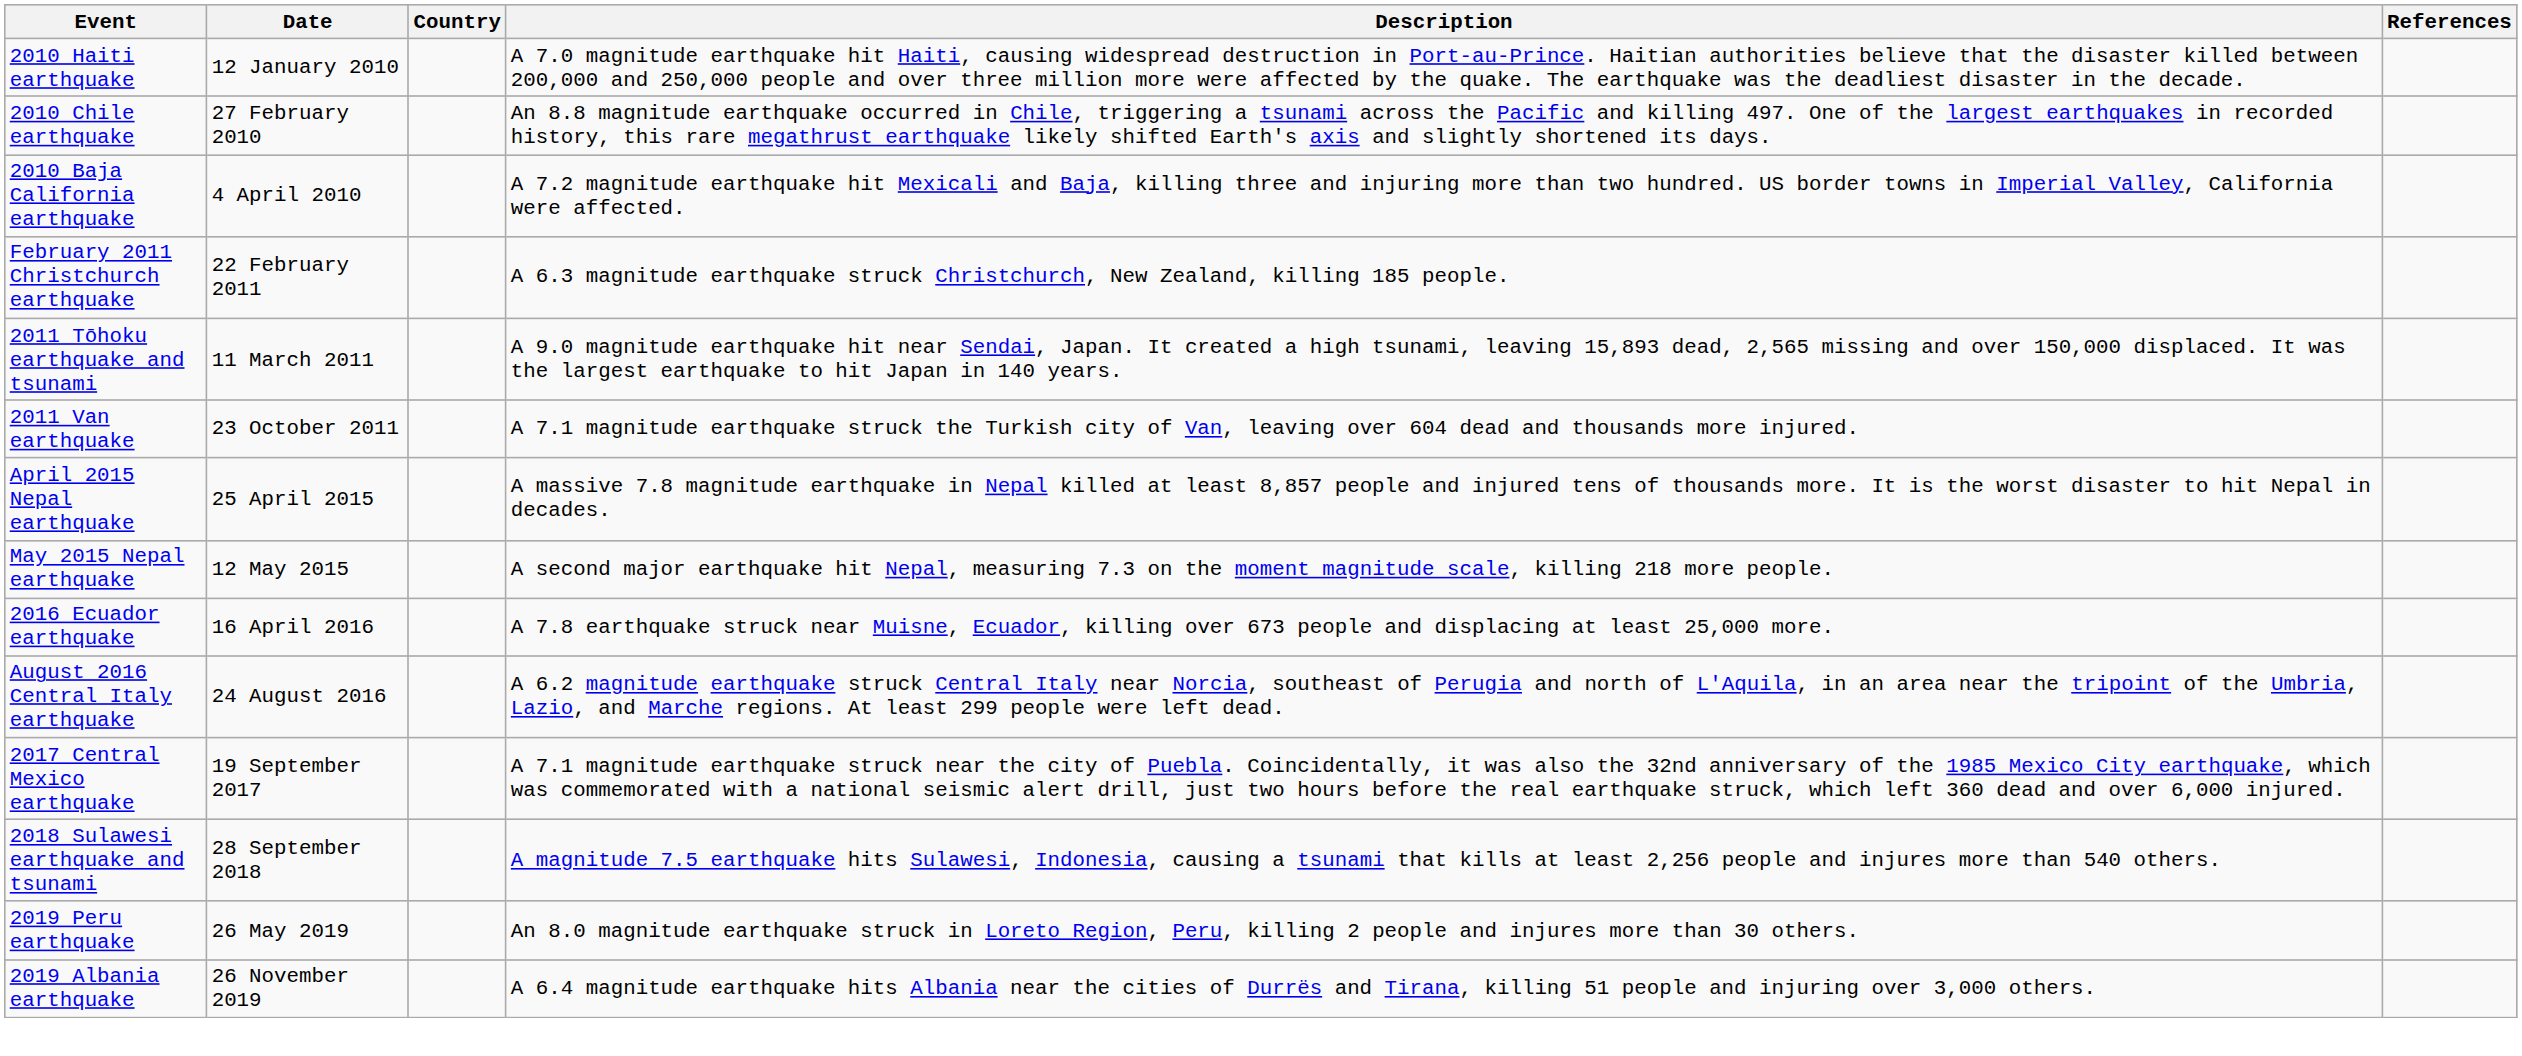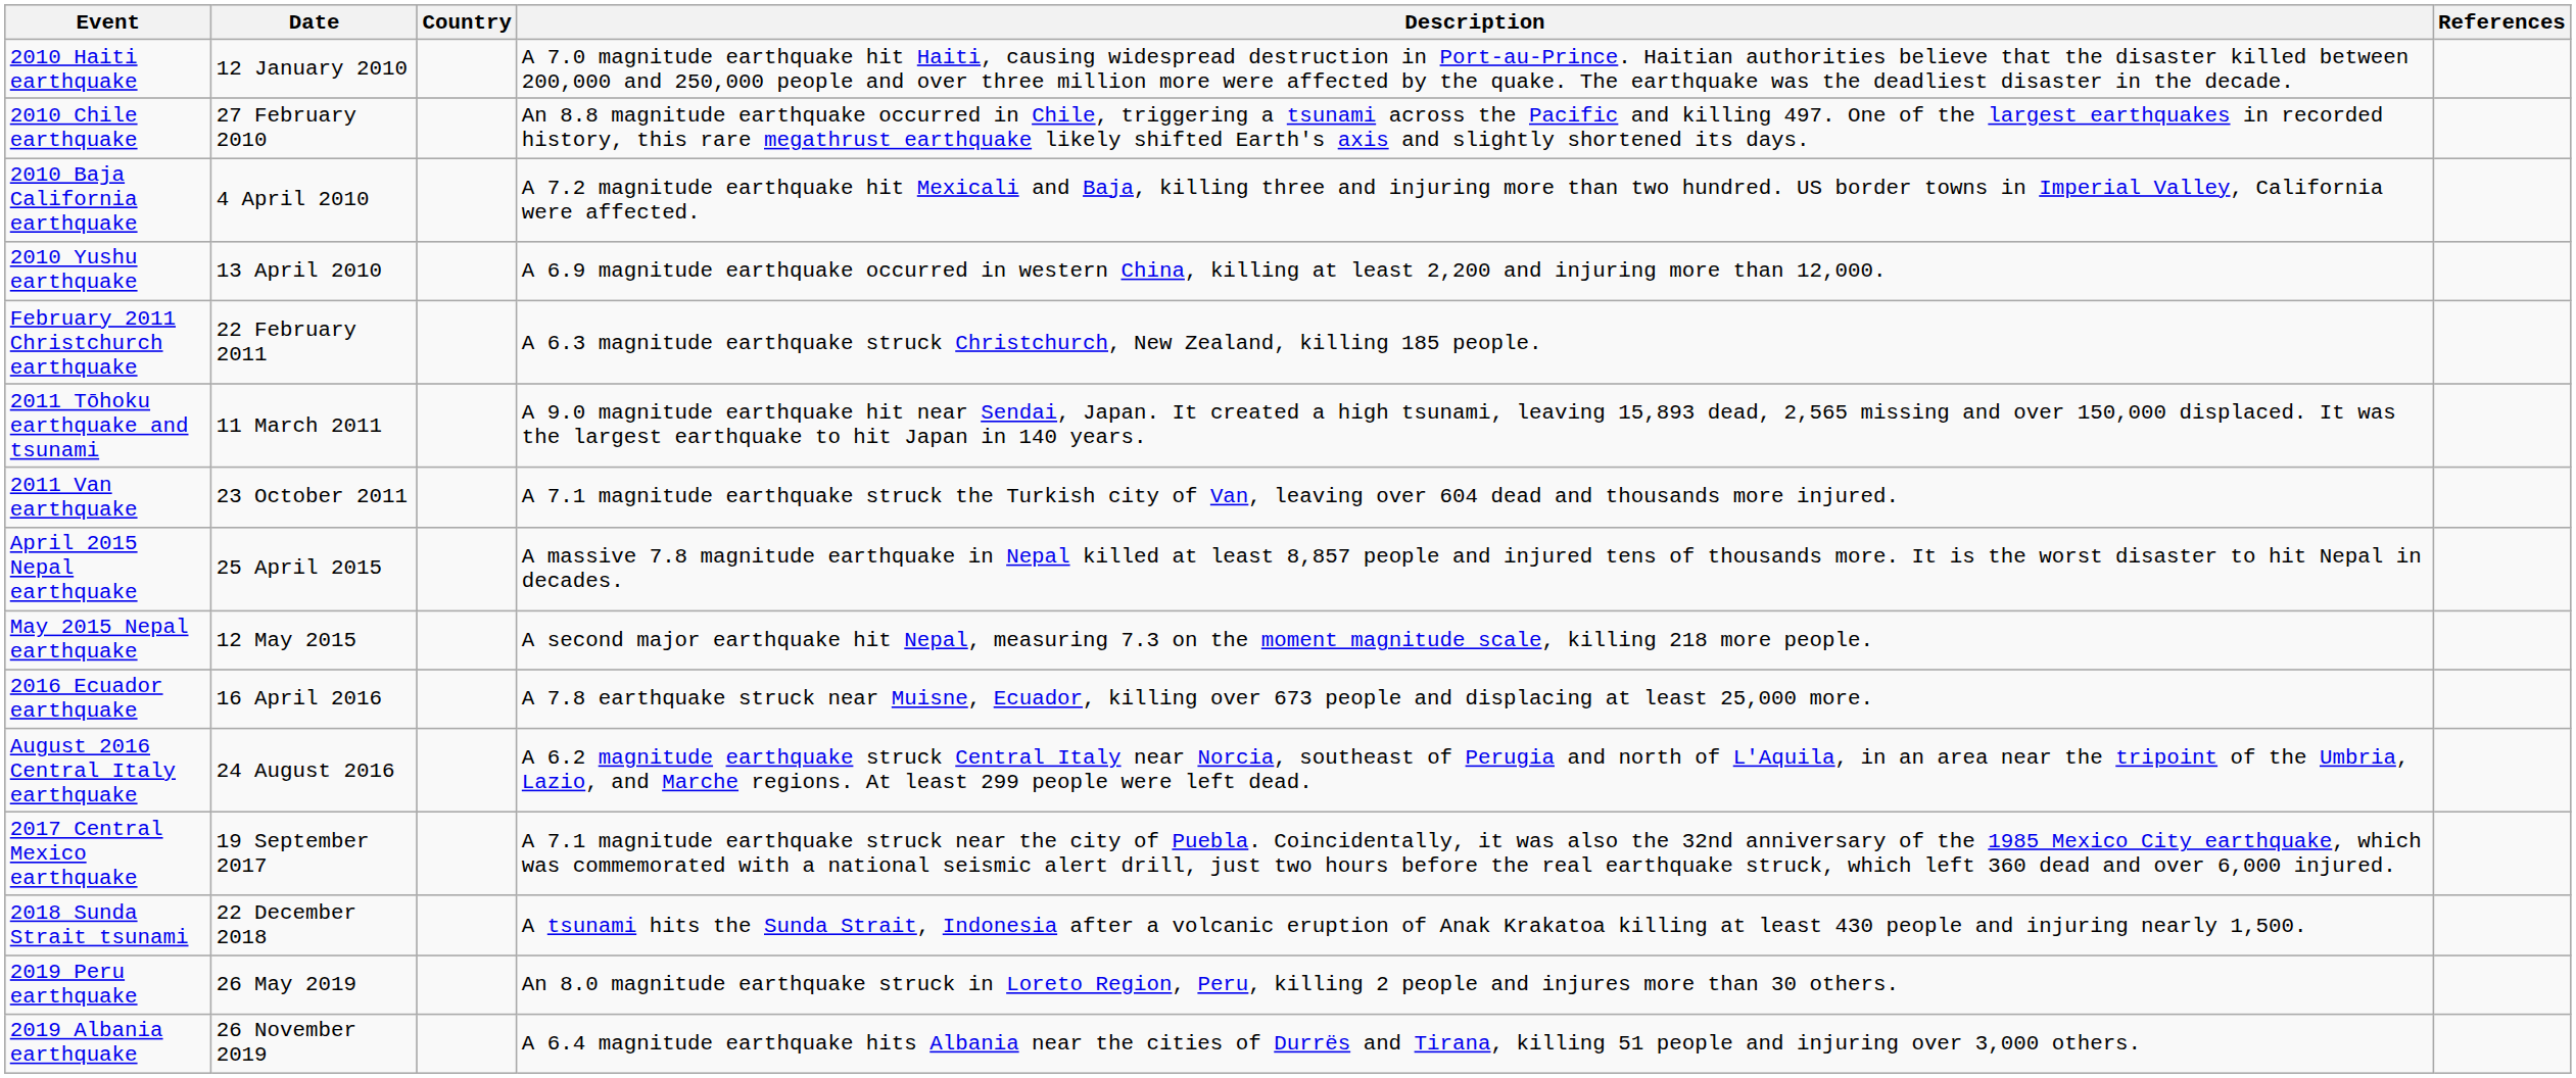 <table class="wikitable sortable mw-collapsible">
 <tr>
 <th style="width:120px;">Event</th>
 <th style="width:120px;">Date</th>
 <th>Country</th>
 <th>Description</th>
 <th>References</th>
 </tr>
 <tr>
 <td><a href='#'>2010 Haiti earthquake</a></td>
 <td>12 January 2010</td>
 <td></td>
 <td>A 7.0 magnitude earthquake hit <a href='#'>Haiti</a>, causing widespread destruction in <a href='#'>Port-au-Prince</a>. Haitian authorities believe that the disaster killed between 200,000 and 250,000 people and over three million more were affected by the quake. The earthquake was the deadliest disaster in the decade.</td>
 <td></td>
 </tr>
 <tr>
 <td><a href='#'>2010 Chile earthquake</a></td>
 <td>27 February 2010</td>
 <td></td>
 <td>An 8.8 magnitude earthquake occurred in <a href='#'>Chile</a>, triggering a <a href='#'>tsunami</a> across the <a href='#'>Pacific</a> and killing 497. One of the <a href='#'>largest earthquakes</a> in recorded history, this rare <a href='#'>megathrust earthquake</a> likely shifted Earth's <a href='#'>axis</a> and slightly shortened its days.</td>
 <td></td>
 </tr>
 <tr>
 <td><a href='#'>2010 Baja California earthquake</a></td>
 <td>4 April 2010</td>
 <td></td>
 <td>A 7.2 magnitude earthquake hit <a href='#'>Mexicali</a> and <a href='#'>Baja</a>, killing three and injuring more than two hundred. US border towns in <a href='#'>Imperial Valley</a>, California were affected.</td>
+<td></td>
+</tr>
+<tr>
+<td><a href='#'>2010 Yushu earthquake</a></td>
+<td>13 April 2010</td>
+<td></td>
+<td>A 6.9 magnitude earthquake occurred in western <a href='#'>China</a>, killing at least 2,200 and injuring more than 12,000.</td>
 <td></td>
 </tr>
 <tr>
 <td><a href='#'>February 2011 Christchurch earthquake</a></td>
 <td>22 February 2011</td>
 <td></td>
 <td>A 6.3 magnitude earthquake struck <a href='#'>Christchurch</a>, New Zealand, killing 185 people.</td>
 <td></td>
 </tr>
 <tr>
 <td><a href='#'>2011 Tōhoku earthquake and tsunami</a></td>
 <td>11 March 2011</td>
 <td></td>
 <td>A 9.0 magnitude earthquake hit near <a href='#'>Sendai</a>, Japan. It created a  high tsunami, leaving 15,893 dead, 2,565 missing and over 150,000 displaced. It was the largest earthquake to hit Japan in 140 years.</td>
 <td></td>
 </tr>
 <tr>
 <td><a href='#'>2011 Van earthquake</a></td>
 <td>23 October 2011</td>
 <td></td>
 <td>A 7.1 magnitude earthquake struck the Turkish city of <a href='#'>Van</a>, leaving over 604 dead and thousands more injured.</td>
 <td></td>
 </tr>
 <tr>
 <td><a href='#'>April 2015 Nepal earthquake</a></td>
 <td>25 April 2015</td>
 <td></td>
 <td>A massive 7.8 magnitude earthquake in <a href='#'>Nepal</a> killed at least 8,857 people and injured tens of thousands more. It is the worst disaster to hit Nepal in decades.</td>
 <td></td>
 </tr>
 <tr>
 <td><a href='#'>May 2015 Nepal earthquake</a></td>
 <td>12 May 2015</td>
 <td></td>
 <td>A second major earthquake hit <a href='#'>Nepal</a>, measuring 7.3 on the <a href='#'>moment magnitude scale</a>, killing 218 more people.</td>
 <td></td>
 </tr>
 <tr>
 <td><a href='#'>2016 Ecuador earthquake</a></td>
 <td>16 April 2016</td>
 <td></td>
 <td>A 7.8 earthquake struck near <a href='#'>Muisne</a>, <a href='#'>Ecuador</a>, killing over 673 people and displacing at least 25,000 more.</td>
 <td></td>
 </tr>
 <tr>
 <td><a href='#'>August 2016 Central Italy earthquake</a></td>
 <td>24 August 2016</td>
 <td></td>
 <td>A 6.2 <a href='#'>magnitude</a> <a href='#'>earthquake</a> struck <a href='#'>Central Italy</a> near <a href='#'>Norcia</a>,  southeast of <a href='#'>Perugia</a> and  north of <a href='#'>L'Aquila</a>, in an area near the <a href='#'>tripoint</a> of the <a href='#'>Umbria</a>, <a href='#'>Lazio</a>, and <a href='#'>Marche</a> regions. At least 299 people were left dead.</td>
 <td></td>
 </tr>
 <tr>
 <td><a href='#'>2017 Central Mexico earthquake</a></td>
 <td>19 September 2017</td>
 <td></td>
 <td>A 7.1 magnitude earthquake struck near the city of <a href='#'>Puebla</a>. Coincidentally, it was also the 32nd anniversary of the <a href='#'>1985 Mexico City earthquake</a>, which was commemorated with a national seismic alert drill, just two hours before the real earthquake struck, which left 360 dead and over 6,000 injured.</td>
 <td></td>
 </tr>
 <tr>
-<td><a href='#'>2018 Sulawesi earthquake and tsunami</a></td>
-<td>28 September 2018</td>
+<td><a href='#'>2018 Sunda Strait tsunami</a></td>
+<td>22 December 2018</td>
 <td></td>
-<td><a href='#'>A magnitude 7.5 earthquake</a> hits <a href='#'>Sulawesi</a>, <a href='#'>Indonesia</a>, causing a <a href='#'>tsunami</a> that kills at least 2,256 people and injures more than 540 others.</td>
+<td>A <a href='#'>tsunami</a> hits the <a href='#'>Sunda Strait</a>, <a href='#'>Indonesia</a> after a volcanic eruption of Anak Krakatoa killing at least 430 people and injuring nearly 1,500.</td>
 <td></td>
 </tr>
 <tr>
 <td><a href='#'>2019 Peru earthquake</a></td>
 <td>26 May 2019</td>
 <td></td>
 <td>An 8.0 magnitude earthquake struck in <a href='#'>Loreto Region</a>, <a href='#'>Peru</a>, killing 2 people and injures more than 30 others.</td>
 <td></td>
 </tr>
 <tr>
 <td><a href='#'>2019 Albania earthquake</a></td>
 <td>26 November 2019</td>
 <td></td>
 <td>A 6.4 magnitude earthquake hits <a href='#'>Albania</a> near the cities of <a href='#'>Durrës</a> and <a href='#'>Tirana</a>, killing 51 people and injuring over 3,000 others.</td>
 <td></td>
 </tr>
 </table>
